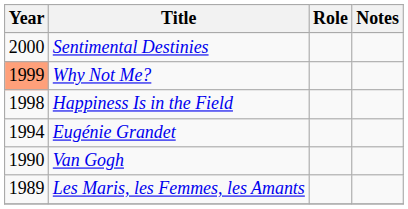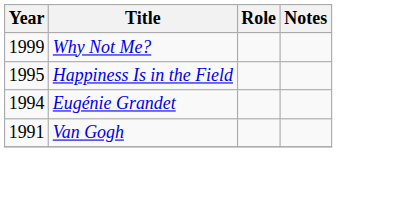 <table class="wikitable sortable">
 <tr>
 <th>Year</th>
 <th>Title</th>
 <th>Role</th>
 <th class="unsortable">Notes</th>
 </tr>
 <tr>
-<td>2000</td>
-<td><em><a href='#'>Sentimental Destinies</a></em></td>
-<td></td>
-<td></td>
-</tr>
-<tr>
-<td style="background: lightsalmon;">1999</td>
+<td>1999</td>
 <td><em><a href='#'>Why Not Me?</a></em></td>
 <td></td>
 <td></td>
 </tr>
 <tr>
-<td>1998</td>
+<td>1995</td>
 <td><em><a href='#'>Happiness Is in the Field</a></em></td>
 <td></td>
 <td></td>
 </tr>
 <tr>
 <td>1994</td>
 <td><em><a href='#'>Eugénie Grandet</a></em></td>
 <td></td>
 <td></td>
 </tr>
 <tr>
-<td>1990</td>
+<td>1991</td>
 <td><em><a href='#'>Van Gogh</a></em></td>
-<td></td>
-<td></td>
-</tr>
-<tr>
-<td>1989</td>
-<td><em><a href='#'>Les Maris, les Femmes, les Amants</a></em></td>
 <td></td>
 <td></td>
 </tr>
 <tr>
 </tr>
 </table>
